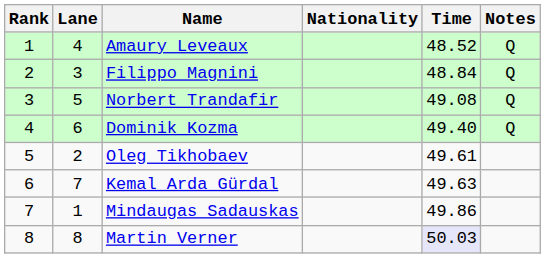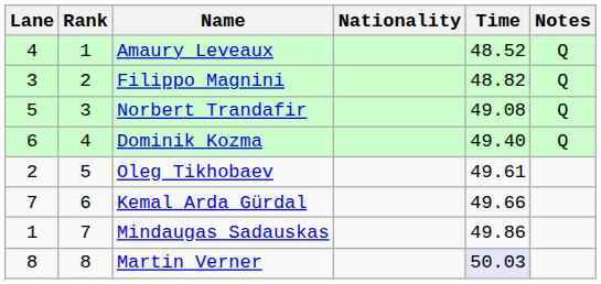 <table class="wikitable sortable" style="text-align:center">
 <tr>
+<th>Lane</th>
 <th>Rank</th>
-<th>Lane</th>
 <th>Name</th>
 <th>Nationality</th>
 <th>Time</th>
 <th>Notes</th>
 </tr>
 <tr bgcolor=ccffcc>
+<td>4</td>
 <td>1</td>
-<td>4</td>
 <td align=left><a href='#'>Amaury Leveaux</a></td>
 <td align=left></td>
 <td>48.52</td>
 <td>Q</td>
 </tr>
 <tr bgcolor=ccffcc>
+<td>3</td>
 <td>2</td>
-<td>3</td>
 <td align=left><a href='#'>Filippo Magnini</a></td>
 <td align=left></td>
-<td>48.84</td>
+<td>48.82</td>
 <td>Q</td>
 </tr>
 <tr bgcolor=ccffcc>
+<td>5</td>
 <td>3</td>
-<td>5</td>
 <td align=left><a href='#'>Norbert Trandafir</a></td>
 <td align=left></td>
 <td>49.08</td>
 <td>Q</td>
 </tr>
 <tr bgcolor=ccffcc>
+<td>6</td>
 <td>4</td>
-<td>6</td>
 <td align=left><a href='#'>Dominik Kozma</a></td>
 <td align=left></td>
 <td>49.40</td>
 <td>Q</td>
 </tr>
 <tr>
+<td>2</td>
 <td>5</td>
-<td>2</td>
 <td align=left><a href='#'>Oleg Tikhobaev</a></td>
 <td align=left></td>
 <td>49.61</td>
 <td></td>
 </tr>
 <tr>
+<td>7</td>
 <td>6</td>
-<td>7</td>
 <td align=left><a href='#'>Kemal Arda Gürdal</a></td>
 <td align=left></td>
-<td>49.63</td>
+<td>49.66</td>
 <td></td>
 </tr>
 <tr>
+<td>1</td>
 <td>7</td>
-<td>1</td>
 <td align=left><a href='#'>Mindaugas Sadauskas</a></td>
 <td align=left></td>
 <td>49.86</td>
 <td></td>
 </tr>
 <tr>
 <td>8</td>
 <td>8</td>
 <td align=left><a href='#'>Martin Verner</a></td>
 <td align=left></td>
 <td style="background: lavender;">50.03</td>
 <td></td>
 </tr>
 </table>
